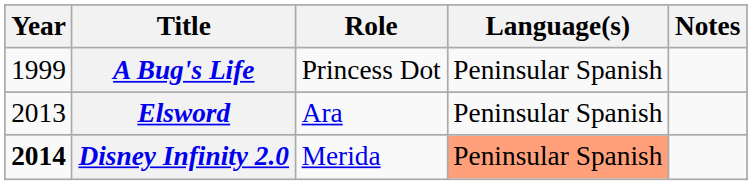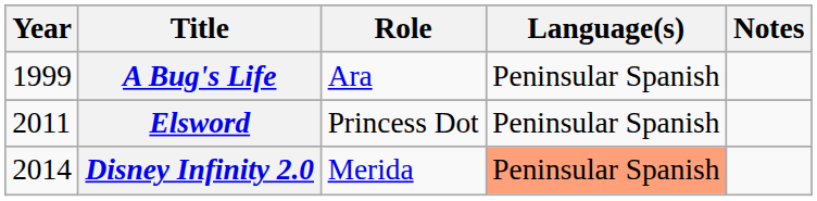 <table class="wikitable plainrowheaders sortable">
 <tr>
 <th scope="col">Year</th>
 <th scope="col">Title</th>
 <th scope="col">Role</th>
 <th>Language(s)</th>
 <th>Notes</th>
 </tr>
 <tr>
 <td>1999</td>
 <th scope="row"><a href='#'><em>A Bug's Life</em></a></th>
+<td><a href='#'>Ara</a></td>
+<td>Peninsular Spanish</td>
+<td></td>
+</tr>
+<tr>
+<td>2011</td>
+<th scope="row"><em><a href='#'>Elsword</a></em></th>
 <td>Princess Dot</td>
 <td>Peninsular Spanish</td>
 <td></td>
 </tr>
 <tr>
-<td>2013</td>
-<th scope="row"><em><a href='#'>Elsword</a></em></th>
-<td><a href='#'>Ara</a></td>
-<td>Peninsular Spanish</td>
-<td></td>
-</tr>
-<tr>
-<td><strong>2014</strong></td>
+<td>2014</td>
 <th scope="row"><em><a href='#'>Disney Infinity 2.0</a></em></th>
 <td><a href='#'>Merida</a></td>
 <td style="background: lightsalmon;">Peninsular Spanish</td>
 <td></td>
 </tr>
 </table>
